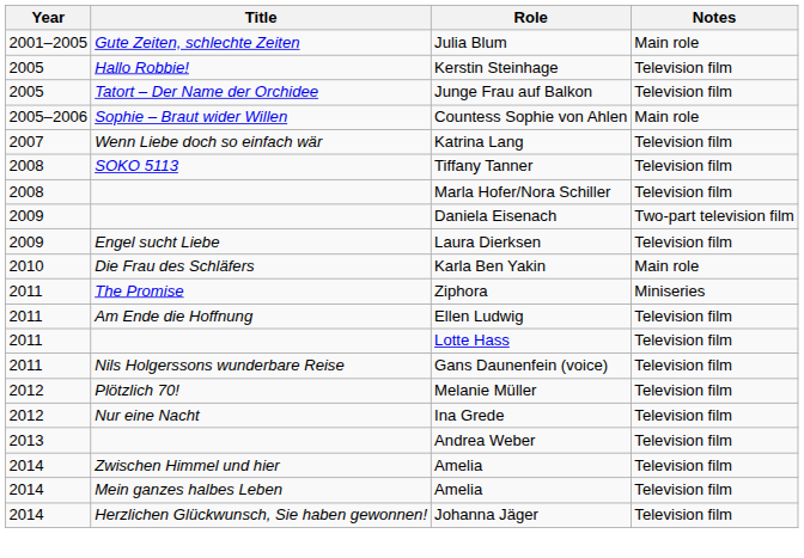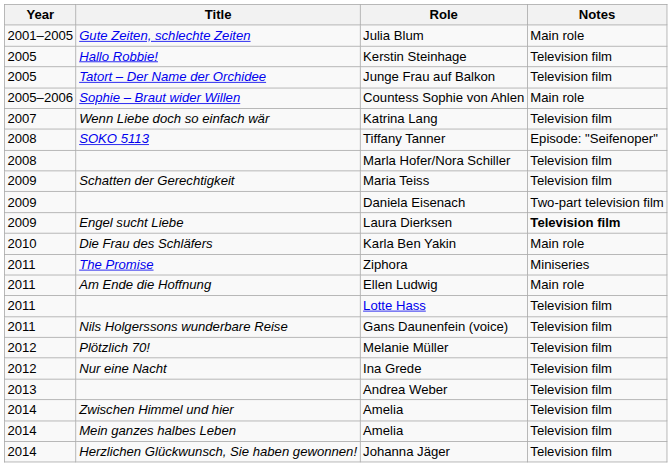 <table class="wikitable sortable">
 <tr>
 <th>Year</th>
 <th>Title</th>
 <th>Role</th>
 <th class="unsortable">Notes</th>
 </tr>
 <tr>
 <td>2001–2005</td>
 <td><em><a href='#'>Gute Zeiten, schlechte Zeiten</a></em></td>
 <td>Julia Blum</td>
 <td>Main role</td>
 </tr>
 <tr>
 <td>2005</td>
 <td><em><a href='#'>Hallo Robbie!</a></em></td>
 <td>Kerstin Steinhage</td>
 <td>Television film</td>
 </tr>
 <tr>
 <td>2005</td>
 <td><em><a href='#'>Tatort – Der Name der Orchidee</a></em></td>
 <td>Junge Frau auf Balkon</td>
 <td>Television film</td>
 </tr>
 <tr>
 <td>2005–2006</td>
 <td><em><a href='#'>Sophie – Braut wider Willen</a></em></td>
 <td>Countess Sophie von Ahlen</td>
 <td>Main role</td>
 </tr>
 <tr>
 <td>2007</td>
 <td><em>Wenn Liebe doch so einfach wär</em></td>
 <td>Katrina Lang</td>
 <td>Television film</td>
 </tr>
 <tr>
 <td>2008</td>
 <td><em><a href='#'>SOKO 5113</a></em></td>
 <td>Tiffany Tanner</td>
-<td>Television film</td>
+<td>Episode: "Seifenoper"</td>
 </tr>
 <tr>
 <td>2008</td>
 <td><em></em></td>
 <td>Marla Hofer/Nora Schiller</td>
+<td>Television film</td>
+</tr>
+<tr>
+<td>2009</td>
+<td><em>Schatten der Gerechtigkeit</em></td>
+<td>Maria Teiss</td>
 <td>Television film</td>
 </tr>
 <tr>
 <td>2009</td>
 <td><em></em></td>
 <td>Daniela Eisenach</td>
 <td>Two-part television film</td>
 </tr>
 <tr>
 <td>2009</td>
 <td><em>Engel sucht Liebe</em></td>
 <td>Laura Dierksen</td>
-<td>Television film</td>
+<td><strong>Television film</strong></td>
 </tr>
 <tr>
 <td>2010</td>
 <td><em>Die Frau des Schläfers</em></td>
 <td>Karla Ben Yakin</td>
 <td>Main role</td>
 </tr>
 <tr>
 <td>2011</td>
 <td><em><a href='#'>The Promise</a></em></td>
 <td>Ziphora</td>
 <td>Miniseries</td>
 </tr>
 <tr>
 <td>2011</td>
 <td><em>Am Ende die Hoffnung</em></td>
 <td>Ellen Ludwig</td>
-<td>Television film</td>
+<td>Main role</td>
 </tr>
 <tr>
 <td>2011</td>
 <td><em></em></td>
 <td><a href='#'>Lotte Hass</a></td>
 <td>Television film</td>
 </tr>
 <tr>
 <td>2011</td>
 <td><em>Nils Holgerssons wunderbare Reise</em></td>
 <td>Gans Daunenfein (voice)</td>
 <td>Television film</td>
 </tr>
 <tr>
 <td>2012</td>
 <td><em>Plötzlich 70!</em></td>
 <td>Melanie Müller</td>
 <td>Television film</td>
 </tr>
 <tr>
 <td>2012</td>
 <td><em>Nur eine Nacht</em></td>
 <td>Ina Grede</td>
 <td>Television film</td>
 </tr>
 <tr>
 <td>2013</td>
 <td><em></em></td>
 <td>Andrea Weber</td>
 <td>Television film</td>
 </tr>
 <tr>
 <td>2014</td>
 <td><em>Zwischen Himmel und hier</em></td>
 <td>Amelia</td>
 <td>Television film</td>
 </tr>
 <tr>
 <td>2014</td>
 <td><em>Mein ganzes halbes Leben</em></td>
 <td>Amelia</td>
 <td>Television film</td>
 </tr>
 <tr>
 <td>2014</td>
 <td><em>Herzlichen Glückwunsch, Sie haben gewonnen!</em></td>
 <td>Johanna Jäger</td>
 <td>Television film</td>
 </tr>
 </table>
